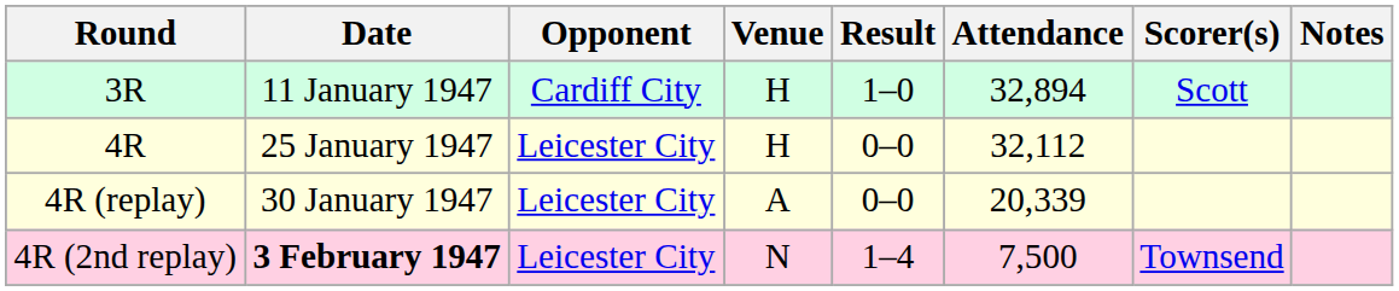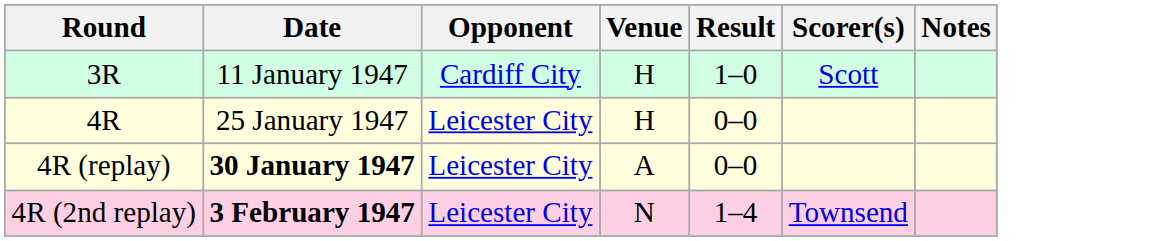 <table style="text-align:center;" class="wikitable sortable">
 <tr>
 <th>Round</th>
 <th>Date</th>
 <th>Opponent</th>
 <th>Venue</th>
 <th>Result</th>
-<th>Attendance</th>
 <th>Scorer(s)</th>
 <th>Notes</th>
 </tr>
 <tr style="background:#d0ffe3;">
 <td>3R</td>
 <td>11 January 1947</td>
 <td><a href='#'>Cardiff City</a></td>
 <td>H</td>
 <td>1–0</td>
-<td>32,894</td>
 <td><a href='#'>Scott</a></td>
 <td></td>
 </tr>
 <tr style="background:#ffd;">
 <td>4R</td>
 <td>25 January 1947</td>
 <td><a href='#'>Leicester City</a></td>
 <td>H</td>
 <td>0–0</td>
-<td>32,112</td>
 <td></td>
 <td></td>
 </tr>
 <tr style="background:#ffd;">
 <td>4R (replay)</td>
-<td>30 January 1947</td>
+<td><strong>30 January 1947</strong></td>
 <td><a href='#'>Leicester City</a></td>
 <td>A</td>
 <td>0–0</td>
-<td>20,339</td>
 <td></td>
 <td></td>
 </tr>
 <tr style="background:#ffd0e3;">
 <td>4R (2nd replay)</td>
 <td><strong>3 February 1947</strong></td>
 <td><a href='#'>Leicester City</a></td>
 <td>N</td>
 <td>1–4</td>
-<td>7,500</td>
 <td><a href='#'>Townsend</a></td>
 <td></td>
 </tr>
 </table>
